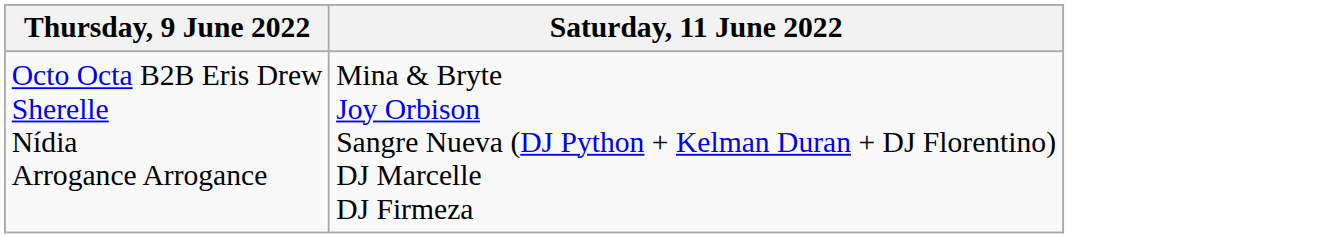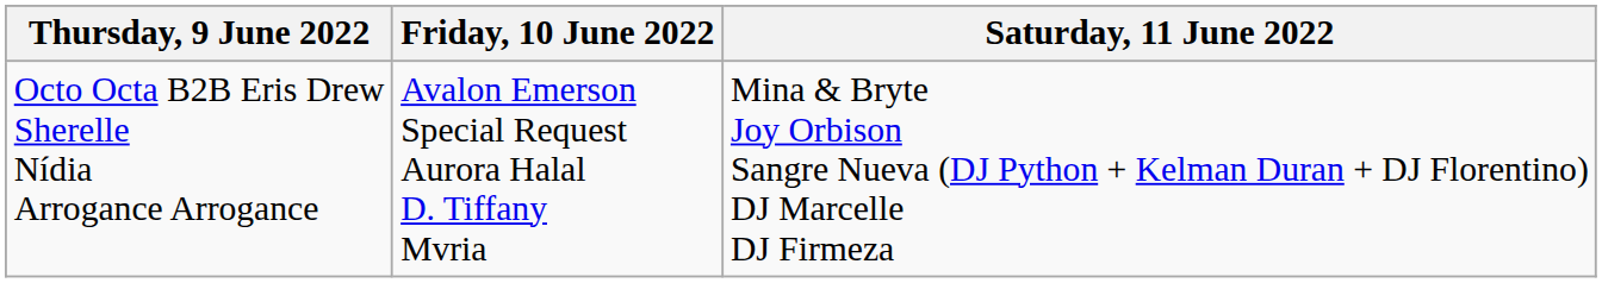 <table class="wikitable">
 <tr>
 <th>Thursday, 9 June 2022</th>
+<th>Friday, 10 June 2022</th>
 <th>Saturday, 11 June 2022</th>
 </tr>
 <tr valign="top">
 <td><a href='#'>Octo Octa</a> B2B Eris Drew<br><a href='#'>Sherelle</a><br>Nídia<br>Arrogance Arrogance</td>
+<td><a href='#'>Avalon Emerson</a><br>Special Request<br>Aurora Halal<br><a href='#'>D. Tiffany</a><br>Mvria</td>
 <td>Mina & Bryte<br><a href='#'>Joy Orbison</a><br>Sangre Nueva (<a href='#'>DJ Python</a> + <a href='#'>Kelman Duran</a> + DJ Florentino)<br>DJ Marcelle<br>DJ Firmeza</td>
 </tr>
 </table>
